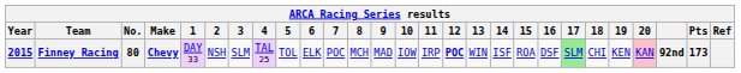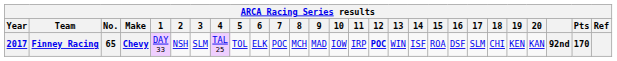 <table class="wikitable" style="text-align:center; font-size:75%">
 <tr>
 <th colspan=45><a href='#'>ARCA Racing Series</a> results</th>
 </tr>
 <tr>
 <th>Year</th>
 <th>Team</th>
 <th>No.</th>
 <th>Make</th>
 <th>1</th>
 <th>2</th>
 <th>3</th>
 <th>4</th>
 <th>5</th>
 <th>6</th>
 <th>7</th>
 <th>8</th>
 <th>9</th>
 <th>10</th>
 <th>11</th>
 <th>12</th>
 <th>13</th>
 <th>14</th>
 <th>15</th>
 <th>16</th>
 <th>17</th>
 <th>18</th>
 <th>19</th>
 <th>20</th>
 <th></th>
 <th>Pts</th>
 <th>Ref</th>
 </tr>
 <tr>
-<th><a href='#'>2015</a></th>
+<th><a href='#'>2017</a></th>
 <th><a href='#'>Finney Racing</a></th>
-<th>80</th>
+<th>65</th>
 <th><a href='#'>Chevy</a></th>
 <td style="background:#EFCFFF;"><a href='#'>DAY</a><br><small>33</small></td>
 <td><a href='#'>NSH</a></td>
 <td><a href='#'>SLM</a></td>
 <td style="background:#EFCFFF;"><a href='#'>TAL</a><br><small>25</small></td>
 <td><a href='#'>TOL</a></td>
 <td><a href='#'>ELK</a></td>
 <td><a href='#'>POC</a></td>
 <td><a href='#'>MCH</a></td>
 <td><a href='#'>MAD</a></td>
 <td><a href='#'>IOW</a></td>
 <td><a href='#'>IRP</a></td>
 <td><strong><a href='#'>POC</a></strong></td>
 <td><a href='#'>WIN</a></td>
 <td><a href='#'>ISF</a></td>
 <td><a href='#'>ROA</a></td>
 <td><a href='#'>DSF</a></td>
-<td style="background: lightgreen;"><a href='#'>SLM</a></td>
+<td><a href='#'>SLM</a></td>
 <td><a href='#'>CHI</a></td>
 <td><a href='#'>KEN</a></td>
-<td style="background: pink;"><a href='#'>KAN</a></td>
+<td><a href='#'>KAN</a></td>
 <th>92nd</th>
-<th>173</th>
+<th>170</th>
 <th></th>
 </tr>
 </table>
